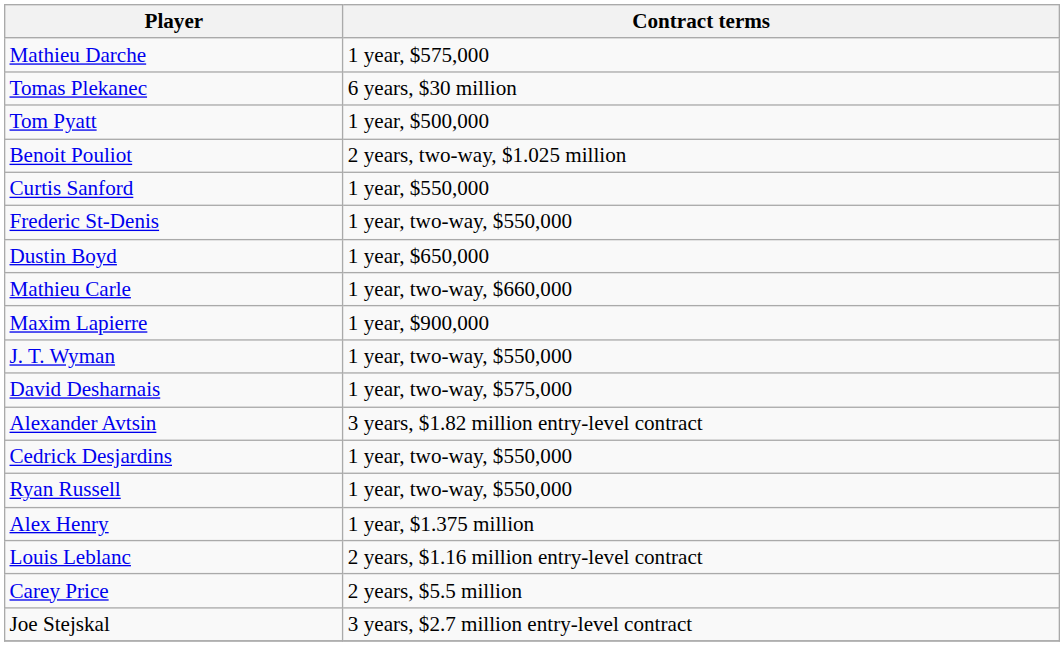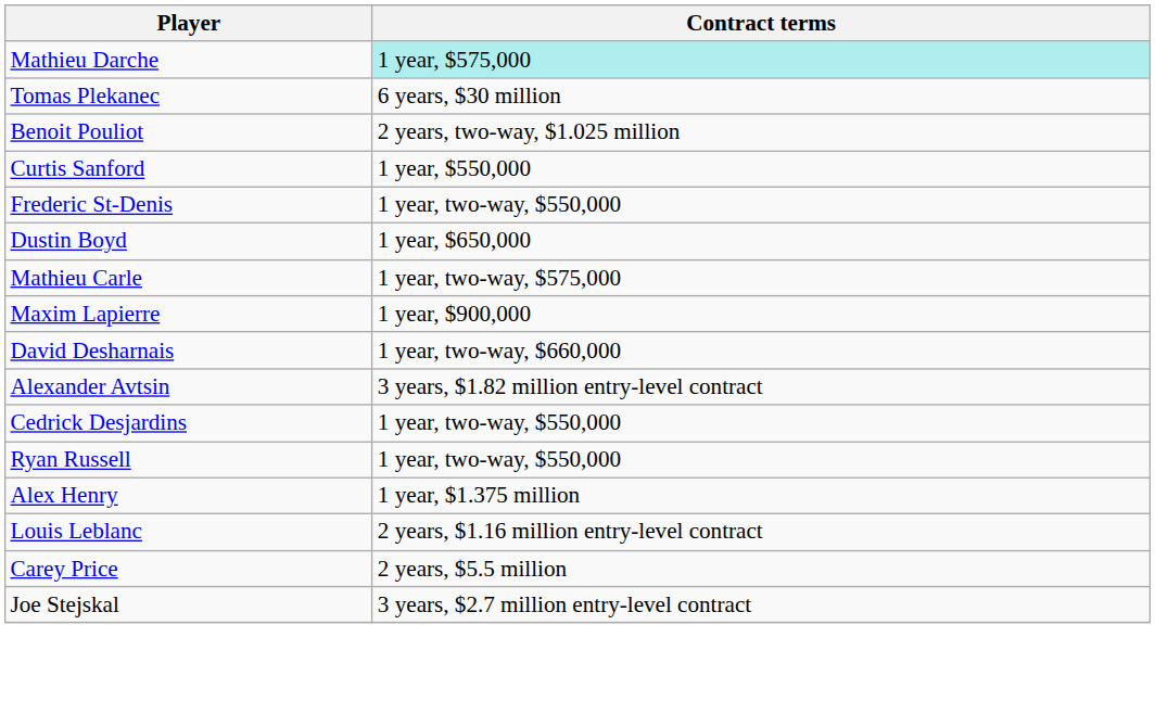 <table class="wikitable" style="width:50em; padding:3px;">
 <tr style="text-align:center; background:#ddd;">
 <th>Player</th>
 <th>Contract terms</th>
 </tr>
 <tr>
 <td><a href='#'>Mathieu Darche</a></td>
-<td>1 year, $575,000</td>
+<td style="background: paleturquoise;">1 year, $575,000</td>
 </tr>
 <tr>
 <td><a href='#'>Tomas Plekanec</a></td>
 <td>6 years, $30 million</td>
-</tr>
-<tr>
-<td><a href='#'>Tom Pyatt</a></td>
-<td>1 year, $500,000</td>
 </tr>
 <tr>
 <td><a href='#'>Benoit Pouliot</a></td>
 <td>2 years, two-way, $1.025 million</td>
 </tr>
 <tr>
 <td><a href='#'>Curtis Sanford</a></td>
 <td>1 year, $550,000</td>
 </tr>
 <tr>
 <td><a href='#'>Frederic St-Denis</a></td>
 <td>1 year, two-way, $550,000</td>
 </tr>
 <tr>
 <td><a href='#'>Dustin Boyd</a></td>
 <td>1 year, $650,000</td>
 </tr>
 <tr>
 <td><a href='#'>Mathieu Carle</a></td>
-<td>1 year, two-way, $660,000</td>
+<td>1 year, two-way, $575,000</td>
 </tr>
 <tr>
 <td><a href='#'>Maxim Lapierre</a></td>
 <td>1 year, $900,000</td>
 </tr>
 <tr>
-<td><a href='#'>J. T. Wyman</a></td>
-<td>1 year, two-way, $550,000</td>
-</tr>
-<tr>
 <td><a href='#'>David Desharnais</a></td>
-<td>1 year, two-way, $575,000</td>
+<td>1 year, two-way, $660,000</td>
 </tr>
 <tr>
 <td><a href='#'>Alexander Avtsin</a></td>
 <td>3 years, $1.82 million entry-level contract</td>
 </tr>
 <tr>
 <td><a href='#'>Cedrick Desjardins</a></td>
 <td>1 year, two-way, $550,000</td>
 </tr>
 <tr>
 <td><a href='#'>Ryan Russell</a></td>
 <td>1 year, two-way, $550,000</td>
 </tr>
 <tr>
 <td><a href='#'>Alex Henry</a></td>
 <td>1 year, $1.375 million</td>
 </tr>
 <tr>
 <td><a href='#'>Louis Leblanc</a></td>
 <td>2 years, $1.16 million entry-level contract</td>
 </tr>
 <tr>
 <td><a href='#'>Carey Price</a></td>
 <td>2 years, $5.5 million</td>
 </tr>
 <tr>
 <td>Joe Stejskal</td>
 <td>3 years, $2.7 million entry-level contract</td>
 </tr>
 <tr>
 </tr>
 </table>
